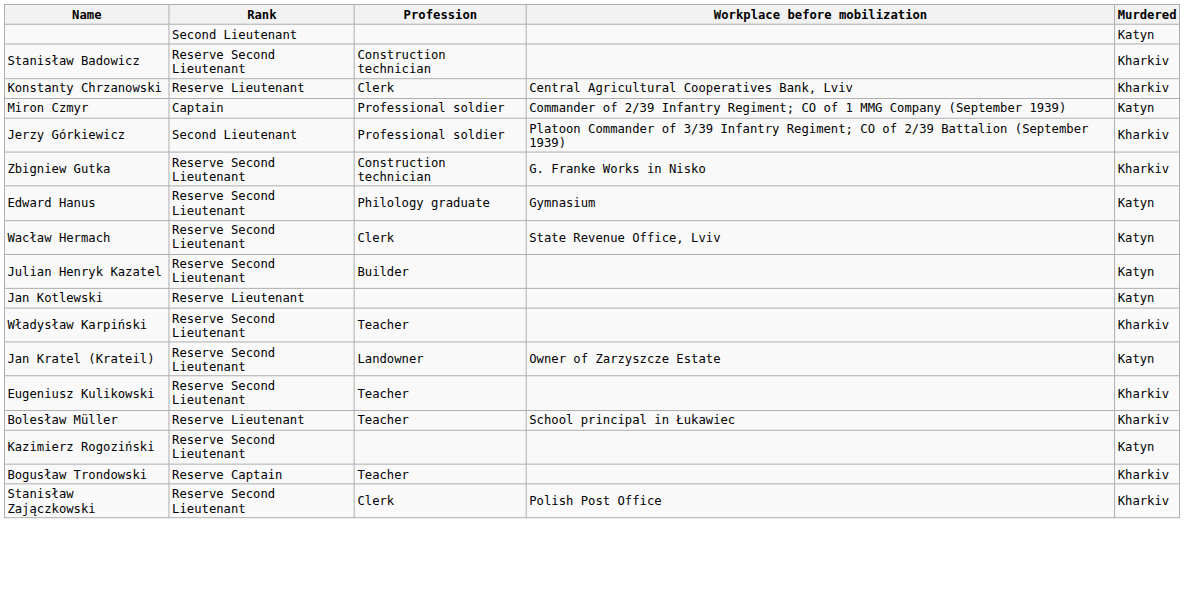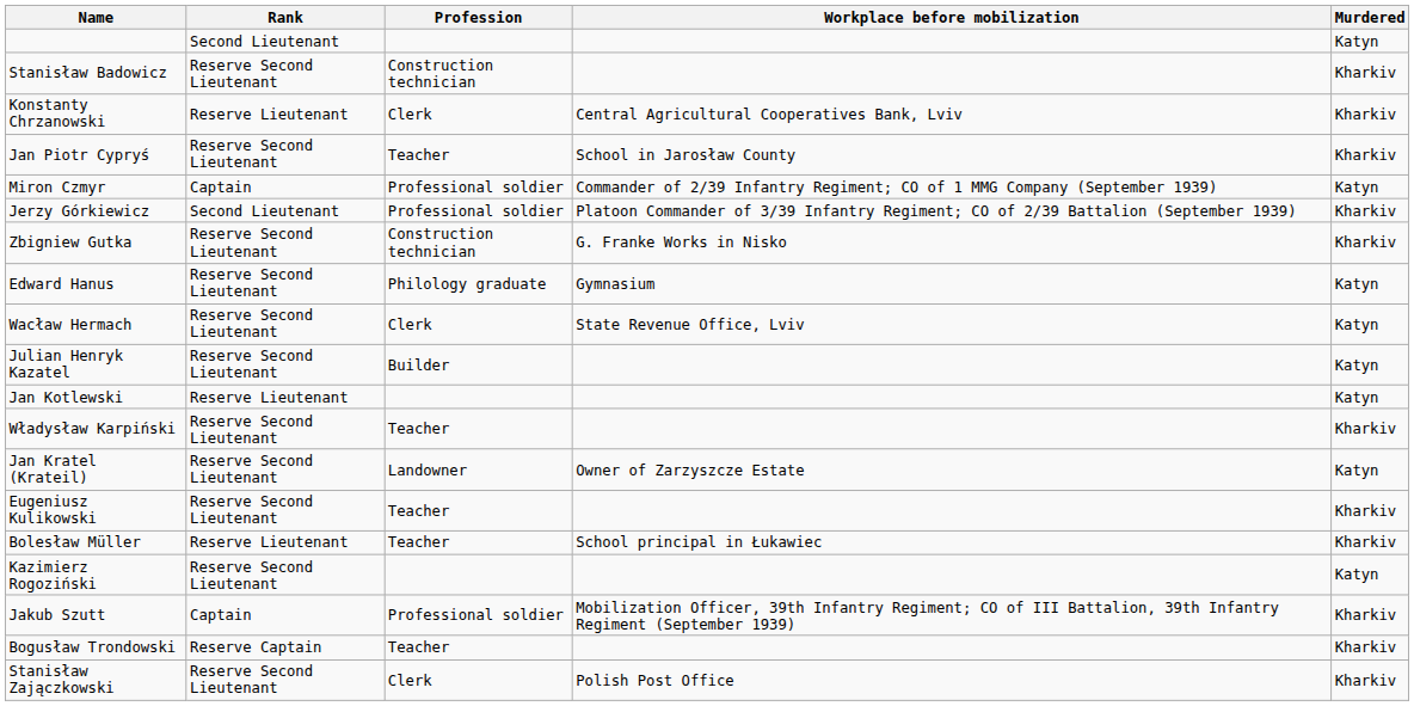 <table class="wikitable">
 <tr>
 <th><strong>Name</strong></th>
 <th><strong>Rank</strong></th>
 <th><strong>Profession</strong></th>
 <th><strong>Workplace before mobilization</strong></th>
 <th><strong>Murdered</strong></th>
 </tr>
 <tr>
 <td></td>
 <td>Second Lieutenant</td>
 <td></td>
 <td></td>
 <td>Katyn</td>
 </tr>
 <tr>
 <td>Stanisław Badowicz</td>
 <td>Reserve Second Lieutenant</td>
 <td>Construction technician</td>
 <td></td>
 <td>Kharkiv</td>
 </tr>
 <tr>
 <td>Konstanty Chrzanowski</td>
 <td>Reserve Lieutenant</td>
 <td>Clerk</td>
 <td>Central Agricultural Cooperatives Bank, Lviv</td>
+<td>Kharkiv</td>
+</tr>
+<tr>
+<td>Jan Piotr Cypryś</td>
+<td>Reserve Second Lieutenant</td>
+<td>Teacher</td>
+<td>School in Jarosław County</td>
 <td>Kharkiv</td>
 </tr>
 <tr>
 <td>Miron Czmyr</td>
 <td>Captain</td>
 <td>Professional soldier</td>
 <td>Commander of 2/39 Infantry Regiment; CO of 1 MMG Company (September 1939)</td>
 <td>Katyn</td>
 </tr>
 <tr>
 <td>Jerzy Górkiewicz</td>
 <td>Second Lieutenant</td>
 <td>Professional soldier</td>
 <td>Platoon Commander of 3/39 Infantry Regiment; CO of 2/39 Battalion (September 1939)</td>
 <td>Kharkiv</td>
 </tr>
 <tr>
 <td>Zbigniew Gutka</td>
 <td>Reserve Second Lieutenant</td>
 <td>Construction technician</td>
 <td>G. Franke Works in Nisko</td>
 <td>Kharkiv</td>
 </tr>
 <tr>
 <td>Edward Hanus</td>
 <td>Reserve Second Lieutenant</td>
 <td>Philology graduate</td>
 <td>Gymnasium</td>
 <td>Katyn</td>
 </tr>
 <tr>
 <td>Wacław Hermach</td>
 <td>Reserve Second Lieutenant</td>
 <td>Clerk</td>
 <td>State Revenue Office, Lviv</td>
 <td>Katyn</td>
 </tr>
 <tr>
 <td>Julian Henryk Kazatel</td>
 <td>Reserve Second Lieutenant</td>
 <td>Builder</td>
 <td></td>
 <td>Katyn</td>
 </tr>
 <tr>
 <td>Jan Kotlewski</td>
 <td>Reserve Lieutenant</td>
 <td></td>
 <td></td>
 <td>Katyn</td>
 </tr>
 <tr>
 <td>Władysław Karpiński</td>
 <td>Reserve Second Lieutenant</td>
 <td>Teacher</td>
 <td></td>
 <td>Kharkiv</td>
 </tr>
 <tr>
 <td>Jan Kratel (Krateil)</td>
 <td>Reserve Second Lieutenant</td>
 <td>Landowner</td>
 <td>Owner of Zarzyszcze Estate</td>
 <td>Katyn</td>
 </tr>
 <tr>
 <td>Eugeniusz Kulikowski</td>
 <td>Reserve Second Lieutenant</td>
 <td>Teacher</td>
 <td></td>
 <td>Kharkiv</td>
 </tr>
 <tr>
 <td>Bolesław Müller</td>
 <td>Reserve Lieutenant</td>
 <td>Teacher</td>
 <td>School principal in Łukawiec</td>
 <td>Kharkiv</td>
 </tr>
 <tr>
 <td>Kazimierz Rogoziński</td>
 <td>Reserve Second Lieutenant</td>
 <td></td>
 <td></td>
 <td>Katyn</td>
 </tr>
 <tr>
+<td>Jakub Szutt</td>
+<td>Captain</td>
+<td>Professional soldier</td>
+<td>Mobilization Officer, 39th Infantry Regiment; CO of III Battalion, 39th Infantry Regiment (September 1939)</td>
+<td>Kharkiv</td>
+</tr>
+<tr>
 <td>Bogusław Trondowski</td>
 <td>Reserve Captain</td>
 <td>Teacher</td>
 <td></td>
 <td>Kharkiv</td>
 </tr>
 <tr>
 <td>Stanisław Zajączkowski</td>
 <td>Reserve Second Lieutenant</td>
 <td>Clerk</td>
 <td>Polish Post Office</td>
 <td>Kharkiv</td>
 </tr>
 </table>
